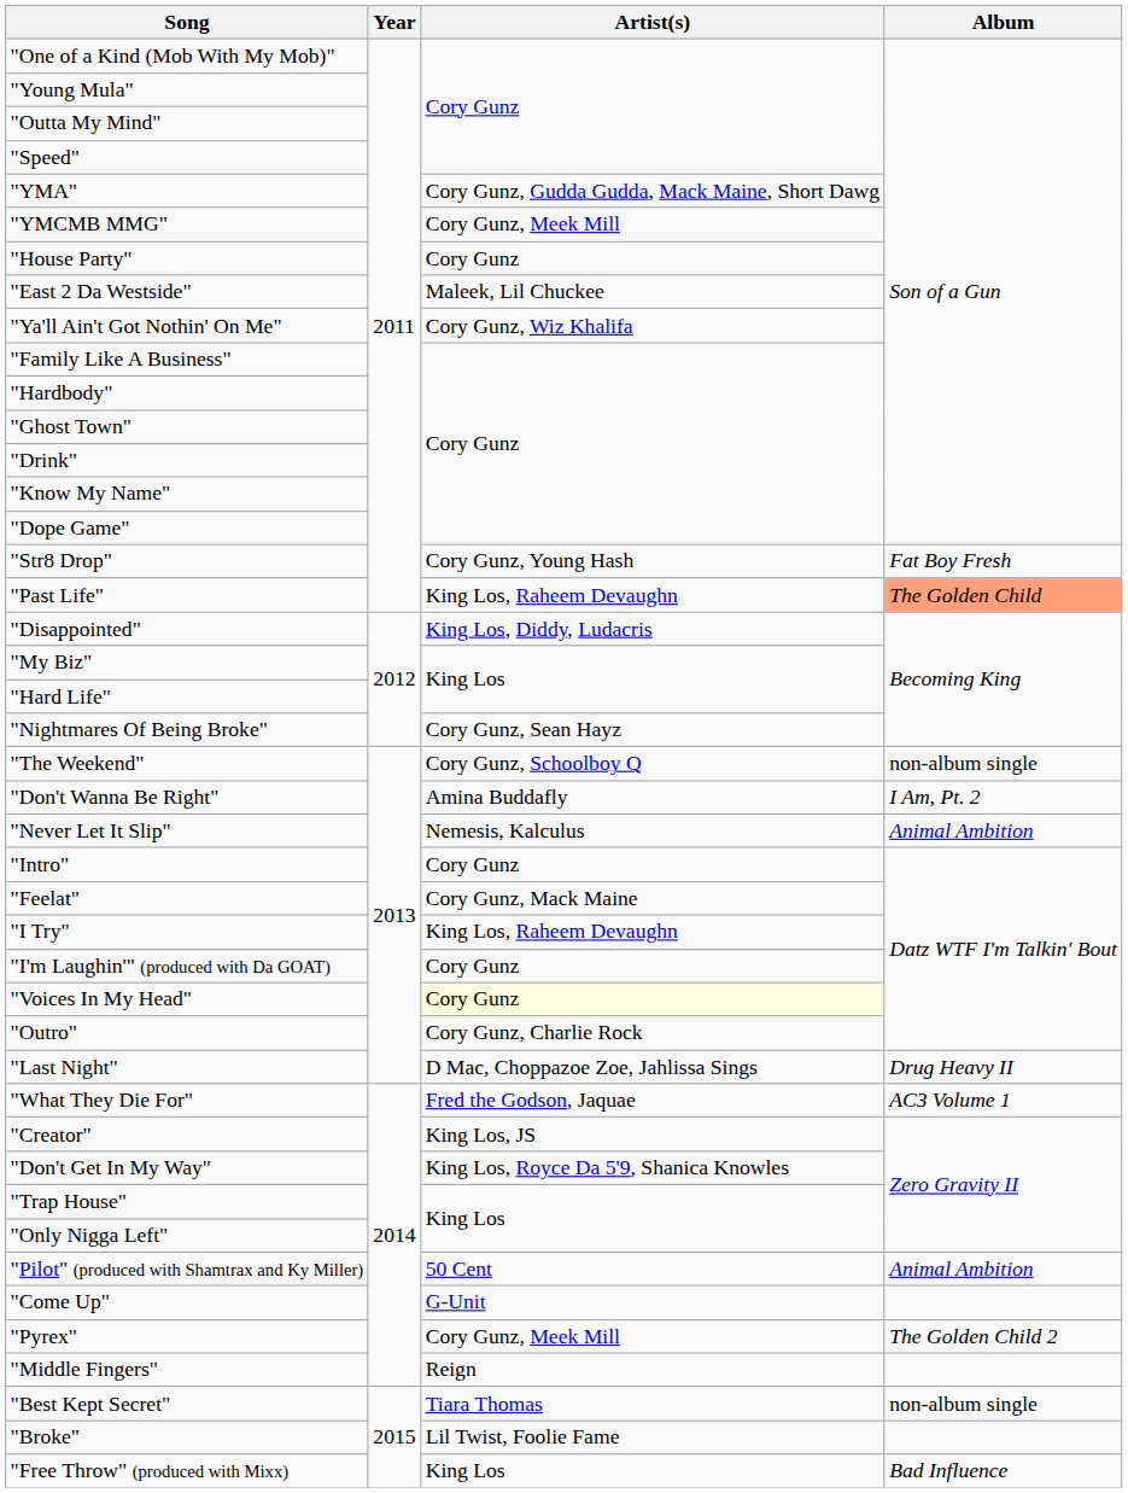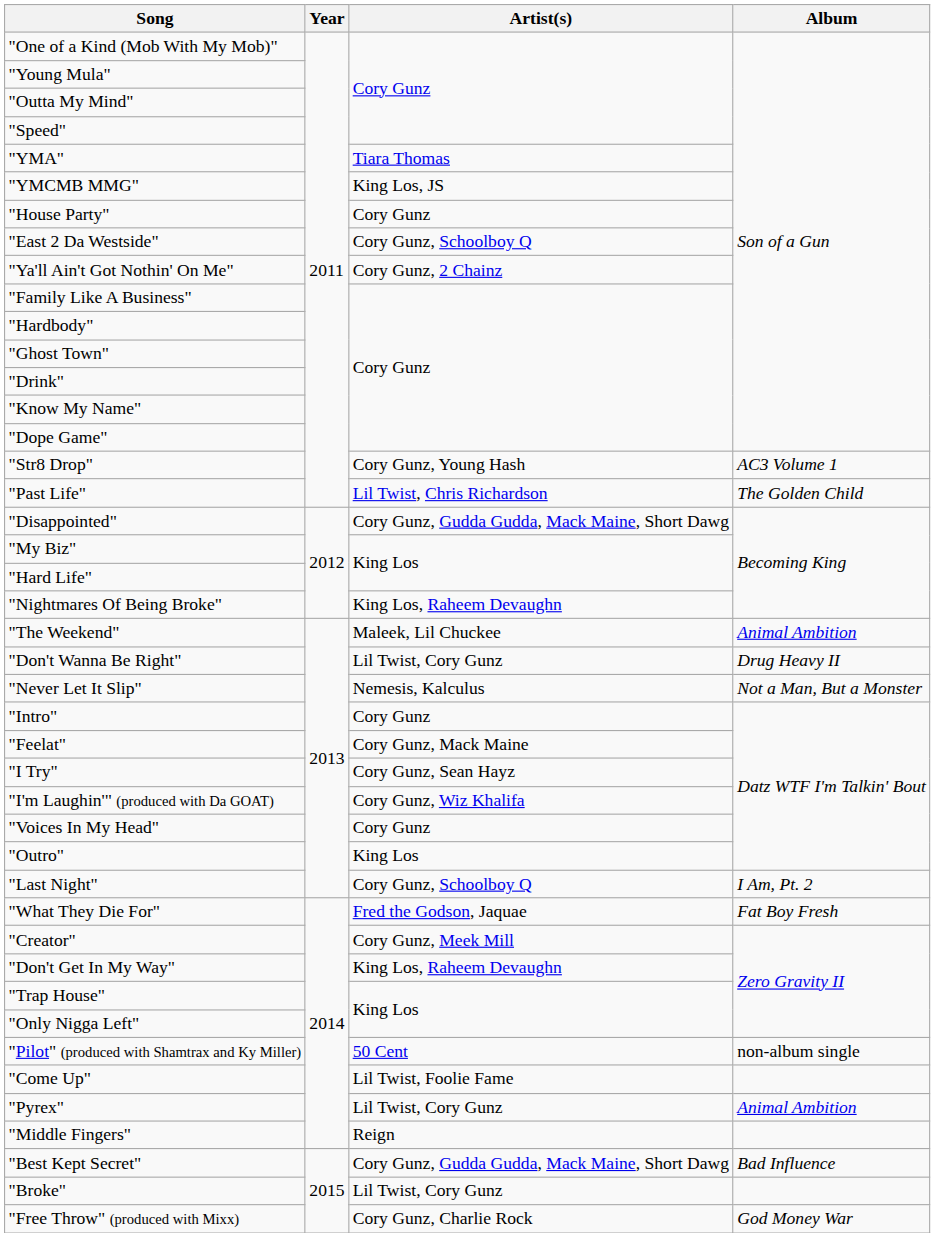 <table class="wikitable">
 <tr>
 <th>Song</th>
 <th>Year</th>
 <th>Artist(s)</th>
 <th>Album</th>
 </tr>
 <tr>
 <td>"One of a Kind (Mob With My Mob)"</td>
 <td rowspan="17">2011</td>
 <td rowspan="4"><a href='#'>Cory Gunz</a></td>
 <td rowspan="15"><em>Son of a Gun</em></td>
 </tr>
 <tr>
 <td>"Young Mula"</td>
 </tr>
 <tr>
 <td>"Outta My Mind"</td>
 </tr>
 <tr>
 <td>"Speed"</td>
 </tr>
 <tr>
 <td>"YMA"</td>
-<td>Cory Gunz, <a href='#'>Gudda Gudda</a>, <a href='#'>Mack Maine</a>, Short Dawg</td>
+<td><a href='#'>Tiara Thomas</a></td>
 </tr>
 <tr>
 <td>"YMCMB MMG"</td>
-<td>Cory Gunz, <a href='#'>Meek Mill</a></td>
+<td>King Los, JS</td>
 </tr>
 <tr>
 <td>"House Party"</td>
 <td>Cory Gunz</td>
 </tr>
 <tr>
 <td>"East 2 Da Westside"</td>
-<td>Maleek, Lil Chuckee</td>
+<td>Cory Gunz, <a href='#'>Schoolboy Q</a></td>
 </tr>
 <tr>
 <td>"Ya'll Ain't Got Nothin' On Me"</td>
-<td>Cory Gunz, <a href='#'>Wiz Khalifa</a></td>
+<td>Cory Gunz, <a href='#'>2 Chainz</a></td>
 </tr>
 <tr>
 <td>"Family Like A Business"</td>
 <td rowspan="6">Cory Gunz</td>
 </tr>
 <tr>
 <td>"Hardbody"</td>
 </tr>
 <tr>
 <td>"Ghost Town"</td>
 </tr>
 <tr>
 <td>"Drink"</td>
 </tr>
 <tr>
 <td>"Know My Name"</td>
 </tr>
 <tr>
 <td>"Dope Game"</td>
 </tr>
 <tr>
 <td>"Str8 Drop"</td>
 <td>Cory Gunz, Young Hash</td>
-<td><em>Fat Boy Fresh</em></td>
+<td><em>AC3 Volume 1</em></td>
 </tr>
 <tr>
 <td>"Past Life"</td>
-<td>King Los, <a href='#'>Raheem Devaughn</a></td>
-<td style="background: lightsalmon;"><em>The Golden Child</em></td>
+<td><a href='#'>Lil Twist</a>, <a href='#'>Chris Richardson</a></td>
+<td><em>The Golden Child</em></td>
 </tr>
 <tr>
 <td>"Disappointed"</td>
 <td rowspan="4">2012</td>
-<td><a href='#'>King Los</a>, <a href='#'>Diddy</a>, <a href='#'>Ludacris</a></td>
+<td>Cory Gunz, <a href='#'>Gudda Gudda</a>, <a href='#'>Mack Maine</a>, Short Dawg</td>
 <td rowspan="4"><em>Becoming King</em></td>
 </tr>
 <tr>
 <td>"My Biz"</td>
 <td rowspan="2">King Los</td>
 </tr>
 <tr>
 <td>"Hard Life"</td>
 </tr>
 <tr>
 <td>"Nightmares Of Being Broke"</td>
-<td>Cory Gunz, Sean Hayz</td>
+<td>King Los, <a href='#'>Raheem Devaughn</a></td>
 </tr>
 <tr>
 <td>"The Weekend"</td>
 <td rowspan="10">2013</td>
-<td>Cory Gunz, <a href='#'>Schoolboy Q</a></td>
-<td>non-album single</td>
+<td>Maleek, Lil Chuckee</td>
+<td><em><a href='#'>Animal Ambition</a></em></td>
 </tr>
 <tr>
 <td>"Don't Wanna Be Right"</td>
-<td>Amina Buddafly</td>
-<td><em>I Am, Pt. 2</em></td>
+<td>Lil Twist, Cory Gunz</td>
+<td><em>Drug Heavy II</em></td>
 </tr>
 <tr>
 <td>"Never Let It Slip"</td>
 <td>Nemesis, Kalculus</td>
-<td><em><a href='#'>Animal Ambition</a></em></td>
+<td><em>Not a Man, But a Monster</em></td>
 </tr>
 <tr>
 <td>"Intro"</td>
 <td>Cory Gunz</td>
 <td rowspan="6"><em>Datz WTF I'm Talkin' Bout</em></td>
 </tr>
 <tr>
 <td>"Feelat"</td>
 <td>Cory Gunz, Mack Maine</td>
 </tr>
 <tr>
 <td>"I Try"</td>
-<td>King Los, <a href='#'>Raheem Devaughn</a></td>
+<td>Cory Gunz, Sean Hayz</td>
 </tr>
 <tr>
 <td>"I'm Laughin'" <small>(produced with Da GOAT)</small></td>
+<td>Cory Gunz, <a href='#'>Wiz Khalifa</a></td>
+</tr>
+<tr>
+<td>"Voices In My Head"</td>
 <td>Cory Gunz</td>
 </tr>
 <tr>
-<td>"Voices In My Head"</td>
-<td style="background: lightyellow;">Cory Gunz</td>
-</tr>
-<tr>
 <td>"Outro"</td>
-<td>Cory Gunz, Charlie Rock</td>
+<td>King Los</td>
 </tr>
 <tr>
 <td>"Last Night"</td>
-<td>D Mac, Choppazoe Zoe, Jahlissa Sings</td>
-<td><em>Drug Heavy II</em></td>
+<td>Cory Gunz, <a href='#'>Schoolboy Q</a></td>
+<td><em>I Am, Pt. 2</em></td>
 </tr>
 <tr>
 <td>"What They Die For"</td>
 <td rowspan="9">2014</td>
 <td><a href='#'>Fred the Godson</a>, Jaquae</td>
-<td><em>AC3 Volume 1</em></td>
+<td><em>Fat Boy Fresh</em></td>
 </tr>
 <tr>
 <td>"Creator"</td>
-<td>King Los, JS</td>
+<td>Cory Gunz, <a href='#'>Meek Mill</a></td>
 <td rowspan="4"><em><a href='#'>Zero Gravity II</a></em></td>
 </tr>
 <tr>
 <td>"Don't Get In My Way"</td>
-<td>King Los, <a href='#'>Royce Da 5'9</a>, Shanica Knowles</td>
+<td>King Los, <a href='#'>Raheem Devaughn</a></td>
 </tr>
 <tr>
 <td>"Trap House"</td>
 <td rowspan="2">King Los</td>
 </tr>
 <tr>
 <td>"Only Nigga Left"</td>
 </tr>
 <tr>
 <td>"<a href='#'>Pilot</a>" <small>(produced with Shamtrax and Ky Miller)</small></td>
 <td><a href='#'>50 Cent</a></td>
-<td><em><a href='#'>Animal Ambition</a></em></td>
+<td>non-album single</td>
 </tr>
 <tr>
 <td>"Come Up"</td>
-<td><a href='#'>G-Unit</a></td>
+<td>Lil Twist, Foolie Fame</td>
 <td></td>
 </tr>
 <tr>
 <td>"Pyrex"</td>
-<td>Cory Gunz, <a href='#'>Meek Mill</a></td>
-<td><em>The Golden Child 2</em></td>
+<td>Lil Twist, Cory Gunz</td>
+<td><em><a href='#'>Animal Ambition</a></em></td>
 </tr>
 <tr>
 <td>"Middle Fingers"</td>
 <td>Reign</td>
 <td></td>
 </tr>
 <tr>
 <td>"Best Kept Secret"</td>
 <td rowspan="3">2015</td>
-<td><a href='#'>Tiara Thomas</a></td>
-<td>non-album single</td>
+<td>Cory Gunz, <a href='#'>Gudda Gudda</a>, <a href='#'>Mack Maine</a>, Short Dawg</td>
+<td><em>Bad Influence</em></td>
 </tr>
 <tr>
 <td>"Broke"</td>
-<td>Lil Twist, Foolie Fame</td>
+<td>Lil Twist, Cory Gunz</td>
 <td></td>
 </tr>
 <tr>
 <td>"Free Throw" <small>(produced with Mixx)</small></td>
-<td>King Los</td>
-<td><em>Bad Influence</em></td>
+<td>Cory Gunz, Charlie Rock</td>
+<td><em>God Money War</em></td>
 </tr>
 <tr>
 </tr>
 </table>
